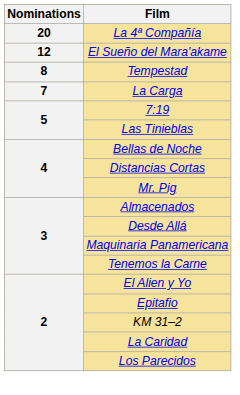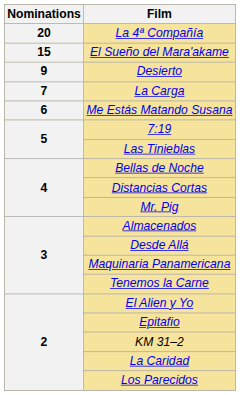 <table class="wikitable plainrowheaders" rowspan=2 border="2" cellpadding="4" style="text-align: center; background: #f6e39c">
 <tr>
 <th scope="col" width="55">Nominations</th>
 <th scope="col" align="center">Film</th>
 </tr>
 <tr>
 <th scope=row rowspan=1 style="text-align:center">20</th>
 <td><em><a href='#'>La 4ª Compañía</a></em></td>
 </tr>
 <tr>
-<th scope=row rowspan=1 style="text-align:center">12</th>
+<th scope=row rowspan=1 style="text-align:center">15</th>
 <td><em><a href='#'>El Sueño del Mara'akame</a></em></td>
 </tr>
 <tr>
-<th scope=row rowspan=1 style="text-align:center">8</th>
-<td><em><a href='#'>Tempestad</a></em></td>
+<th scope=row rowspan=1 style="text-align:center">9</th>
+<td><em><a href='#'>Desierto</a></em></td>
 </tr>
 <tr>
 <th scope=row rowspan=1 style="text-align:center">7</th>
 <td><em><a href='#'>La Carga</a></em></td>
+</tr>
+<tr>
+<th scope=row rowspan=1 style="text-align:center">6</th>
+<td><em><a href='#'>Me Estás Matando Susana</a></em></td>
 </tr>
 <tr>
 <th scope=row rowspan=2 style="text-align:center">5</th>
 <td><em><a href='#'>7:19</a></em></td>
 </tr>
 <tr>
 <td><em><a href='#'>Las Tinieblas</a></em></td>
 </tr>
 <tr>
 <th scope=row rowspan=3 style="text-align:center">4</th>
 <td><em><a href='#'>Bellas de Noche</a></em></td>
 </tr>
 <tr>
 <td><em><a href='#'>Distancias Cortas</a></em></td>
 </tr>
 <tr>
 <td><em><a href='#'>Mr. Pig</a></em></td>
 </tr>
 <tr>
 <th scope=row rowspan=4 style="text-align:center">3</th>
 <td><em><a href='#'>Almacenados</a></em></td>
 </tr>
 <tr>
 <td><em><a href='#'>Desde Allá</a></em></td>
 </tr>
 <tr>
 <td><em><a href='#'>Maquinaria Panamericana</a></em></td>
 </tr>
 <tr>
 <td><em><a href='#'>Tenemos la Carne</a></em></td>
 </tr>
 <tr>
 <th scope=row rowspan=5 style="text-align:center">2</th>
 <td><em><a href='#'>El Alien y Yo</a></em></td>
 </tr>
 <tr>
 <td><em><a href='#'>Epitafio</a></em></td>
 </tr>
 <tr>
 <td><em>KM 31–2</em></td>
 </tr>
 <tr>
 <td><em><a href='#'>La Caridad</a></em></td>
 </tr>
 <tr>
 <td><em><a href='#'>Los Parecidos</a></em></td>
 </tr>
 </table>
